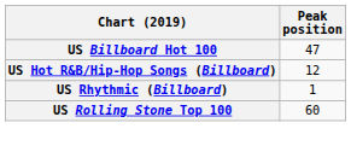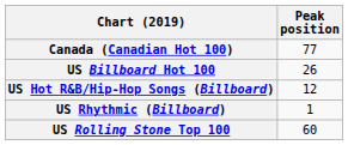 <table class="wikitable sortable plainrowheaders" style="text-align:center">
 <tr>
 <th scope="col">Chart (2019)</th>
 <th scope="col">Peak<br>position</th>
 </tr>
 <tr>
+<th scope="row">Canada (<a href='#'>Canadian Hot 100</a>)</th>
+<td>77</td>
+</tr>
+<tr>
 <th scope="row">US <a href='#'><em>Billboard</em> Hot 100</a></th>
-<td>47</td>
+<td>26</td>
 </tr>
 <tr>
 <th scope="row">US <a href='#'>Hot R&B/Hip-Hop Songs</a> (<em><a href='#'>Billboard</a></em>)</th>
 <td>12</td>
 </tr>
 <tr>
 <th scope="row">US <a href='#'>Rhythmic</a> (<em><a href='#'>Billboard</a></em>)</th>
 <td>1</td>
 </tr>
 <tr>
 <th scope="row">US <a href='#'><em>Rolling Stone</em> Top 100</a></th>
 <td>60</td>
 </tr>
 </table>
